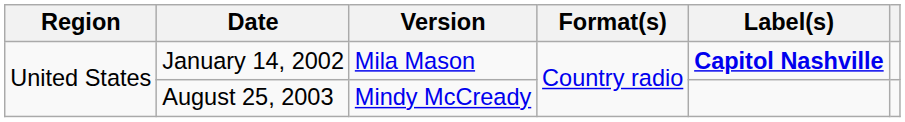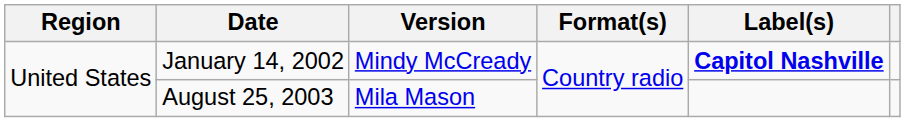 <table class="wikitable">
 <tr>
 <th>Region</th>
 <th>Date</th>
 <th>Version</th>
 <th>Format(s)</th>
 <th>Label(s)</th>
 <th></th>
 </tr>
 <tr>
 <td rowspan="2">United States</td>
 <td>January 14, 2002</td>
-<td><a href='#'>Mila Mason</a></td>
+<td><a href='#'>Mindy McCready</a></td>
 <td rowspan="2"><a href='#'>Country radio</a></td>
 <td><strong><a href='#'>Capitol Nashville</a></strong></td>
 <td></td>
 </tr>
 <tr>
 <td>August 25, 2003</td>
-<td><a href='#'>Mindy McCready</a></td>
+<td><a href='#'>Mila Mason</a></td>
 <td></td>
 <td></td>
 </tr>
 </table>
